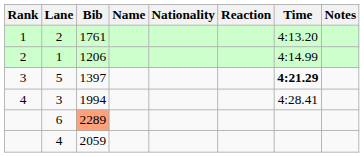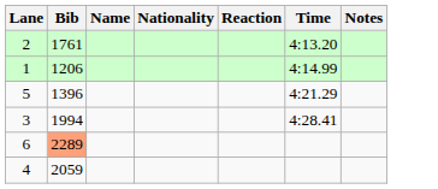 <table class="wikitable sortable" style="text-align:center">
 <tr>
-<th>Rank</th>
 <th>Lane</th>
 <th>Bib</th>
 <th>Name</th>
 <th>Nationality</th>
 <th>Reaction</th>
 <th>Time</th>
 <th>Notes</th>
 </tr>
 <tr bgcolor=ccffcc>
-<td>1</td>
 <td>2</td>
 <td>1761</td>
 <td align=left></td>
 <td align=left></td>
 <td></td>
 <td>4:13.20</td>
 <td><strong></strong></td>
 </tr>
 <tr bgcolor=ccffcc>
-<td>2</td>
 <td>1</td>
 <td>1206</td>
 <td align=left></td>
 <td align=left></td>
 <td></td>
 <td>4:14.99</td>
 <td><strong></strong></td>
 </tr>
 <tr>
-<td>3</td>
 <td>5</td>
-<td>1397</td>
+<td>1396</td>
 <td align=left></td>
 <td align=left></td>
 <td></td>
-<td><strong>4:21.29</strong></td>
+<td>4:21.29</td>
 <td></td>
 </tr>
 <tr>
-<td>4</td>
 <td>3</td>
 <td>1994</td>
 <td align=left></td>
 <td align=left></td>
 <td></td>
 <td>4:28.41</td>
 <td></td>
 </tr>
 <tr>
-<td></td>
 <td>6</td>
 <td style="background: lightsalmon;">2289</td>
 <td align=left></td>
 <td align=left></td>
 <td></td>
 <td></td>
 <td><strong></strong></td>
 </tr>
 <tr>
-<td></td>
 <td>4</td>
 <td>2059</td>
 <td align=left></td>
 <td align=left></td>
 <td></td>
 <td></td>
 <td><strong></strong></td>
 </tr>
 </table>
